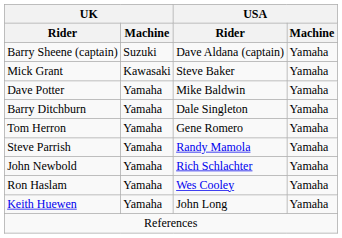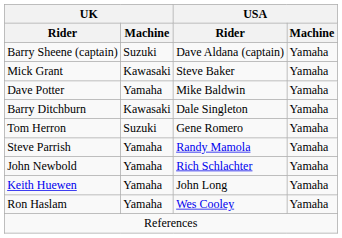 <table class="wikitable">
 <tr>
 <th colspan=2>UK</th>
 <th colspan=2>USA</th>
 </tr>
 <tr>
 <th>Rider</th>
 <th>Machine</th>
 <th>Rider</th>
 <th>Machine</th>
 </tr>
 <tr>
 <td>Barry Sheene (captain)</td>
 <td>Suzuki</td>
 <td>Dave Aldana (captain)</td>
 <td>Yamaha</td>
 </tr>
 <tr>
 <td>Mick Grant</td>
 <td>Kawasaki</td>
 <td>Steve Baker</td>
 <td>Yamaha</td>
 </tr>
 <tr>
 <td>Dave Potter</td>
 <td>Yamaha</td>
 <td>Mike Baldwin</td>
 <td>Yamaha</td>
 </tr>
 <tr>
 <td>Barry Ditchburn</td>
-<td>Yamaha</td>
+<td>Kawasaki</td>
 <td>Dale Singleton</td>
 <td>Yamaha</td>
 </tr>
 <tr>
 <td>Tom Herron</td>
-<td>Yamaha</td>
+<td>Suzuki</td>
 <td>Gene Romero</td>
 <td>Yamaha</td>
 </tr>
 <tr>
 <td>Steve Parrish</td>
 <td>Yamaha</td>
 <td><a href='#'>Randy Mamola</a></td>
 <td>Yamaha</td>
 </tr>
 <tr>
 <td>John Newbold</td>
 <td>Yamaha</td>
 <td><a href='#'>Rich Schlachter</a></td>
 <td>Yamaha</td>
 </tr>
 <tr>
+<td><a href='#'>Keith Huewen</a></td>
+<td>Yamaha</td>
+<td>John Long</td>
+<td>Yamaha</td>
+</tr>
+<tr>
 <td>Ron Haslam</td>
 <td>Yamaha</td>
 <td><a href='#'>Wes Cooley</a></td>
 <td>Yamaha</td>
 </tr>
 <tr>
-<td><a href='#'>Keith Huewen</a></td>
-<td>Yamaha</td>
-<td>John Long</td>
-<td>Yamaha</td>
-</tr>
-<tr>
 <td colspan=4 align="center">References</td>
 </tr>
 </table>
